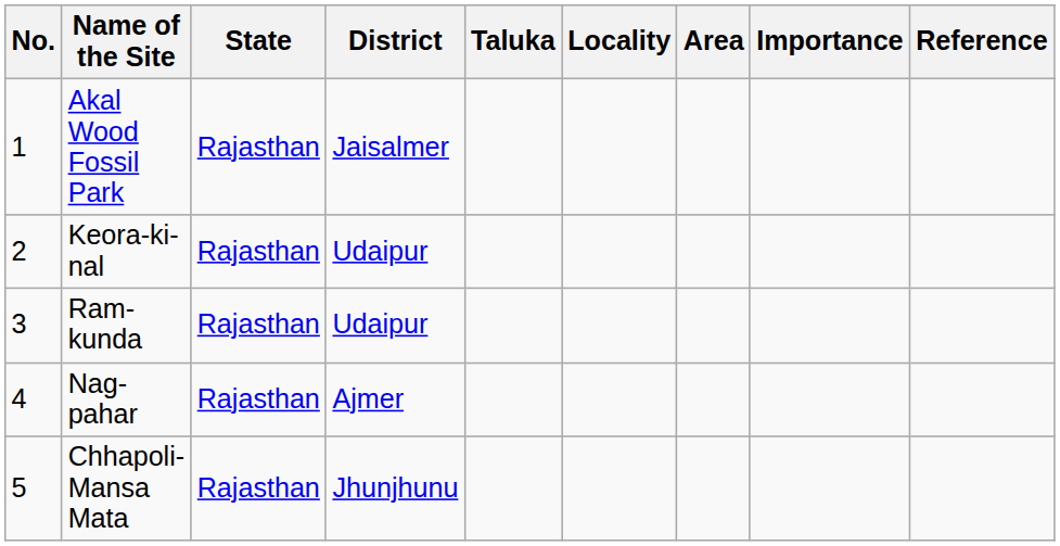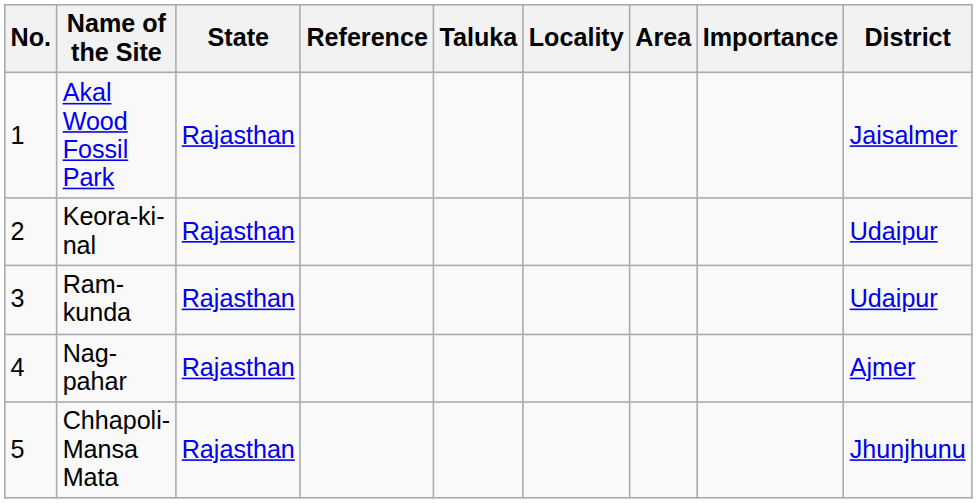 <table class="wikitable sortable">
 <tr>
 <th>No.</th>
 <th>Name of the Site</th>
 <th>State</th>
-<th>District</th>
+<th>Reference</th>
 <th>Taluka</th>
 <th>Locality</th>
 <th>Area</th>
 <th>Importance</th>
-<th>Reference</th>
+<th>District</th>
 </tr>
 <tr>
 <td>1</td>
 <td><a href='#'>Akal Wood Fossil Park</a></td>
 <td><a href='#'>Rajasthan</a></td>
-<td><a href='#'>Jaisalmer</a></td>
 <td></td>
 <td></td>
 <td></td>
 <td></td>
 <td></td>
+<td><a href='#'>Jaisalmer</a></td>
 </tr>
 <tr>
 <td>2</td>
 <td>Keora-ki-nal</td>
 <td><a href='#'>Rajasthan</a></td>
-<td><a href='#'>Udaipur</a></td>
 <td></td>
 <td></td>
 <td></td>
 <td></td>
 <td></td>
+<td><a href='#'>Udaipur</a></td>
 </tr>
 <tr>
 <td>3</td>
 <td>Ram-kunda</td>
 <td><a href='#'>Rajasthan</a></td>
-<td><a href='#'>Udaipur</a></td>
 <td></td>
 <td></td>
 <td></td>
 <td></td>
 <td></td>
+<td><a href='#'>Udaipur</a></td>
 </tr>
 <tr>
 <td>4</td>
 <td>Nag-pahar</td>
 <td><a href='#'>Rajasthan</a></td>
-<td><a href='#'>Ajmer</a></td>
 <td></td>
 <td></td>
 <td></td>
 <td></td>
 <td></td>
+<td><a href='#'>Ajmer</a></td>
 </tr>
 <tr>
 <td>5</td>
 <td>Chhapoli- Mansa Mata</td>
 <td><a href='#'>Rajasthan</a></td>
-<td><a href='#'>Jhunjhunu</a></td>
 <td></td>
 <td></td>
 <td></td>
 <td></td>
 <td></td>
+<td><a href='#'>Jhunjhunu</a></td>
 </tr>
 </table>
